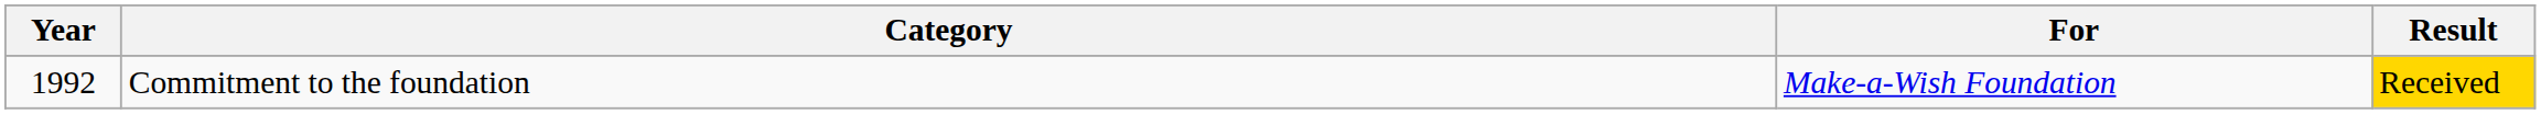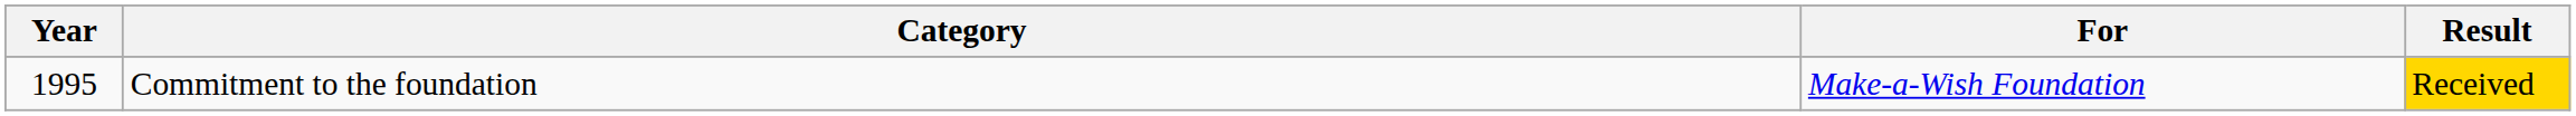 <table class="wikitable">
 <tr>
 <th width="3.5%">Year</th>
 <th width="50%">Category</th>
 <th width="18%">For</th>
 <th width="3.5%">Result</th>
 </tr>
 <tr valign="top">
-<td align="center">1992</td>
+<td align="center">1995</td>
 <td>Commitment to the foundation</td>
 <td><em><a href='#'>Make-a-Wish Foundation</a></em></td>
 <td style="background: gold;">Received</td>
 </tr>
 </table>
